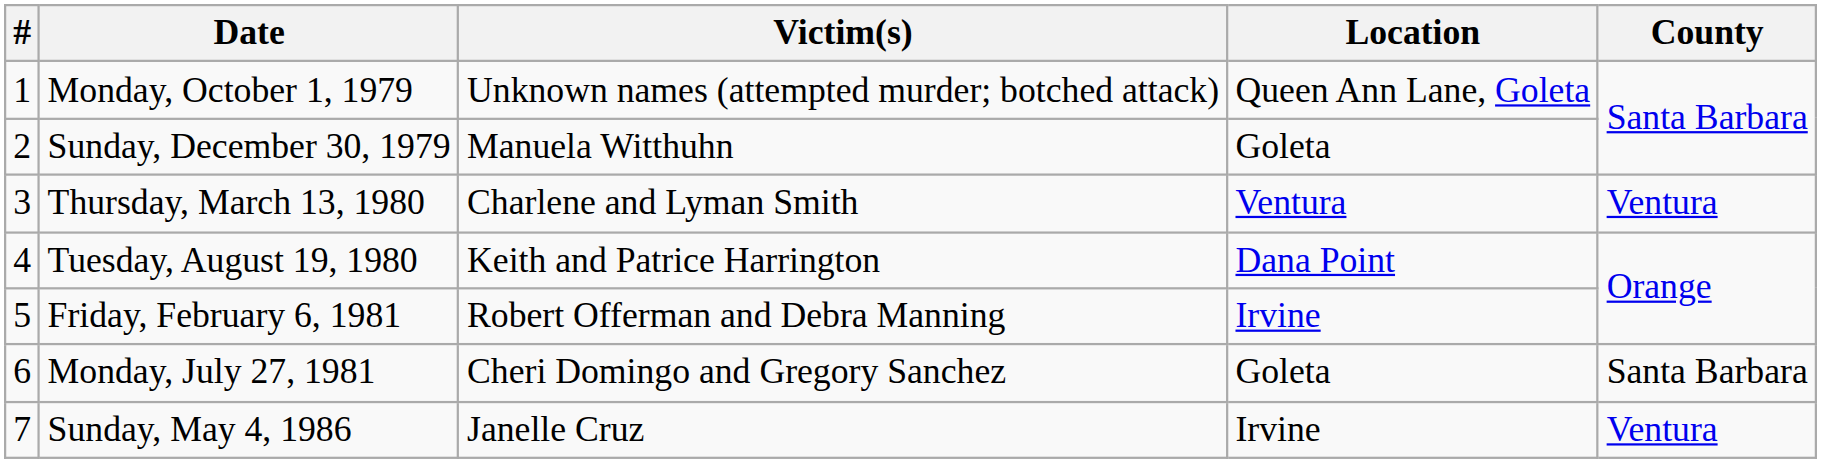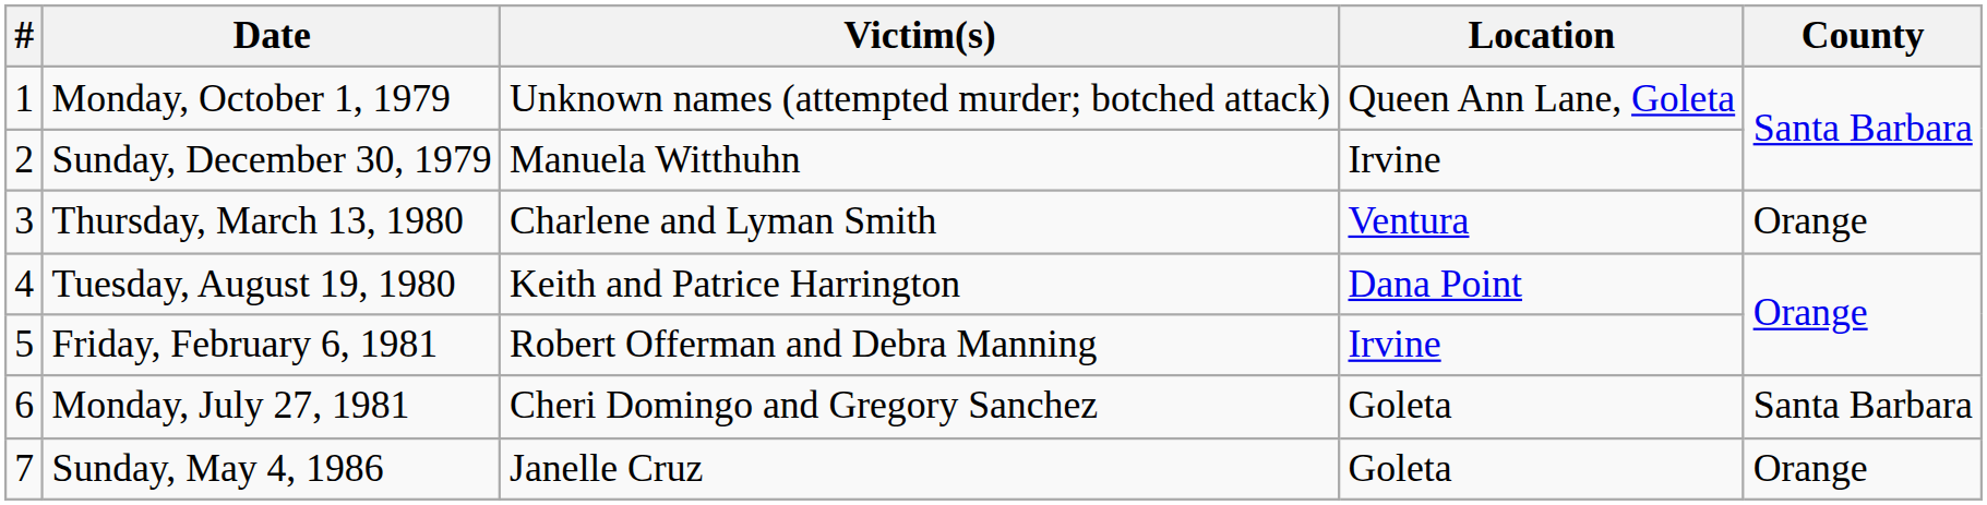 <table class="wikitable sortable">
 <tr>
 <th>#</th>
 <th>Date</th>
 <th>Victim(s)</th>
 <th>Location</th>
 <th>County</th>
 </tr>
 <tr>
 <td>1</td>
 <td>Monday, October 1, 1979</td>
 <td>Unknown names (attempted murder; botched attack)</td>
 <td>Queen Ann Lane, <a href='#'>Goleta</a></td>
 <td rowspan="2"><a href='#'>Santa Barbara</a></td>
 </tr>
 <tr>
 <td>2</td>
 <td>Sunday, December 30, 1979</td>
 <td>Manuela Witthuhn</td>
-<td>Goleta</td>
+<td>Irvine</td>
 </tr>
 <tr>
 <td>3</td>
 <td>Thursday, March 13, 1980</td>
 <td>Charlene and Lyman Smith</td>
 <td><a href='#'>Ventura</a></td>
-<td><a href='#'>Ventura</a></td>
+<td>Orange</td>
 </tr>
 <tr>
 <td>4</td>
 <td>Tuesday, August 19, 1980</td>
 <td>Keith and Patrice Harrington</td>
 <td><a href='#'>Dana Point</a></td>
 <td rowspan="2"><a href='#'>Orange</a></td>
 </tr>
 <tr>
 <td>5</td>
 <td>Friday, February 6, 1981</td>
 <td>Robert Offerman and Debra Manning</td>
 <td><a href='#'>Irvine</a></td>
 </tr>
 <tr>
 <td>6</td>
 <td>Monday, July 27, 1981</td>
 <td>Cheri Domingo and Gregory Sanchez</td>
 <td>Goleta</td>
 <td>Santa Barbara</td>
 </tr>
 <tr>
 <td>7</td>
 <td>Sunday, May 4, 1986</td>
 <td>Janelle Cruz</td>
-<td>Irvine</td>
-<td><a href='#'>Ventura</a></td>
+<td>Goleta</td>
+<td>Orange</td>
 </tr>
 </table>
